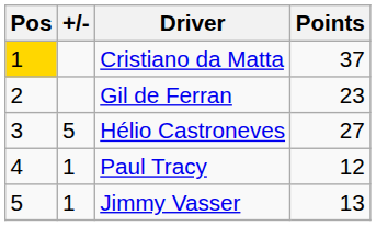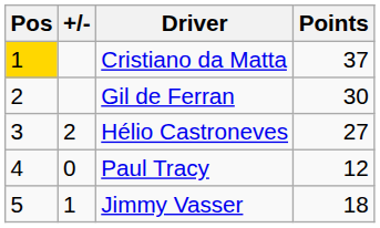 <table class="wikitable" style="font-size: 95%;">
 <tr>
 <th>Pos</th>
 <th>+/-</th>
 <th>Driver</th>
 <th>Points</th>
 </tr>
 <tr>
 <td style="background: gold;">1</td>
 <td align="left"></td>
 <td> <a href='#'>Cristiano da Matta</a></td>
 <td align="right">37</td>
 </tr>
 <tr>
 <td>2</td>
 <td align="left"></td>
 <td> <a href='#'>Gil de Ferran</a></td>
-<td align="right">23</td>
+<td align="right">30</td>
 </tr>
 <tr>
 <td>3</td>
-<td align="left"> 5</td>
+<td align="left"> 2</td>
 <td> <a href='#'>Hélio Castroneves</a></td>
 <td align="right">27</td>
 </tr>
 <tr>
 <td>4</td>
-<td align="left"> 1</td>
+<td align="left"> 0</td>
 <td> <a href='#'>Paul Tracy</a></td>
 <td align="right">12</td>
 </tr>
 <tr>
 <td>5</td>
 <td align="left"> 1</td>
 <td> <a href='#'>Jimmy Vasser</a></td>
-<td align="right">13</td>
+<td align="right">18</td>
 </tr>
 </table>
